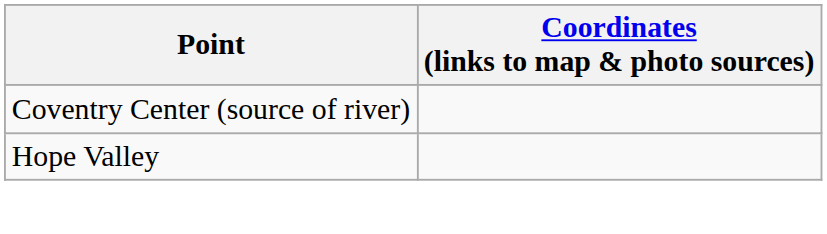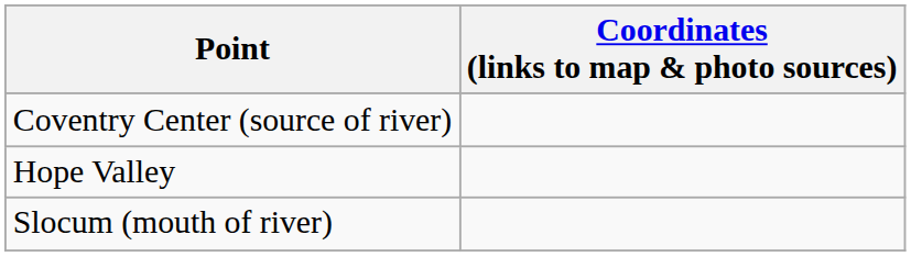 <table class="wikitable">
 <tr>
 <th>Point</th>
 <th><a href='#'>Coordinates</a><br>(links to map & photo sources)</th>
 </tr>
 <tr>
 <td>Coventry Center (source of river)</td>
 <td> </td>
 </tr>
 <tr>
 <td>Hope Valley</td>
 <td> </td>
 </tr>
+<tr>
+<td>Slocum (mouth of river)</td>
+<td> </td>
+</tr>
 </table>
